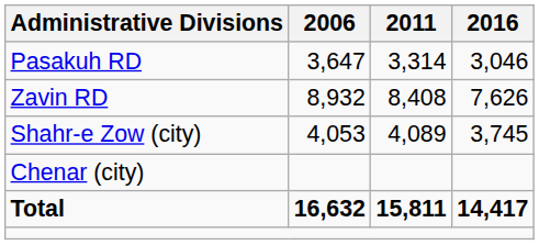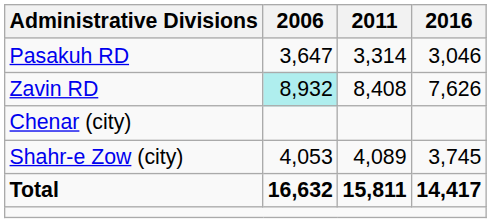 <table class="wikitable">
 <tr>
 <th>Administrative Divisions</th>
 <th>2006</th>
 <th>2011</th>
 <th>2016</th>
 </tr>
 <tr>
 <td><a href='#'>Pasakuh RD</a></td>
 <td style="text-align: right;">3,647</td>
 <td style="text-align: right;">3,314</td>
 <td style="text-align: right;">3,046</td>
 </tr>
 <tr>
 <td><a href='#'>Zavin RD</a></td>
-<td style="text-align: right;">8,932</td>
+<td style="background: paleturquoise; text-align: right;">8,932</td>
 <td style="text-align: right;">8,408</td>
 <td style="text-align: right;">7,626</td>
+</tr>
+<tr>
+<td><a href='#'>Chenar</a> (city)</td>
+<td style="text-align: right;"></td>
+<td style="text-align: right;"></td>
+<td style="text-align: right;"></td>
 </tr>
 <tr>
 <td><a href='#'>Shahr-e Zow</a> (city)</td>
 <td style="text-align: right;">4,053</td>
 <td style="text-align: right;">4,089</td>
 <td style="text-align: right;">3,745</td>
-</tr>
-<tr>
-<td><a href='#'>Chenar</a> (city)</td>
-<td style="text-align: right;"></td>
-<td style="text-align: right;"></td>
-<td style="text-align: right;"></td>
 </tr>
 <tr>
 <td><strong>Total</strong></td>
 <td style="text-align: right;"><strong>16,632</strong></td>
 <td style="text-align: right;"><strong>15,811</strong></td>
 <td style="text-align: right;"><strong>14,417</strong></td>
 </tr>
 <tr>
 <td colspan=4></td>
 </tr>
 </table>
